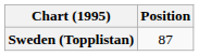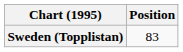 <table class="wikitable plainrowheaders" style="text-align:center">
 <tr>
 <th>Chart (1995)</th>
 <th>Position</th>
 </tr>
 <tr>
 <th scope="row">Sweden (Topplistan)</th>
-<td>87</td>
+<td>83</td>
 </tr>
 </table>
